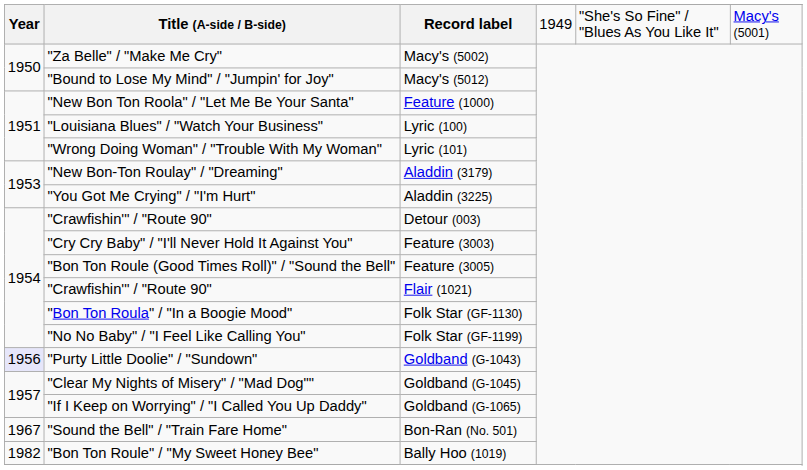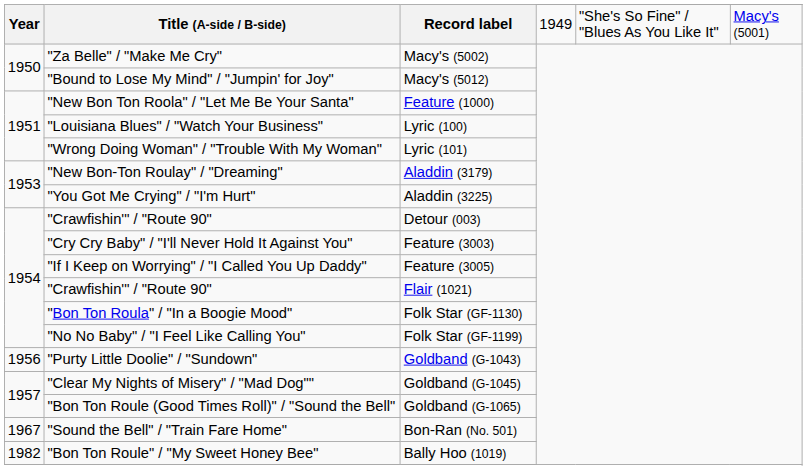 <table class="wikitable sortable">
 <tr>
 <th width="30" rowspan="2">Year</th>
 <th width="380" rowspan="2">Title <small>(A-side / B-side)</small></th>
 <th width="140" rowspan="2">Record label</th>
 </tr>
 <tr>
 <td>1949</td>
 <td>"She's So Fine" / "Blues As You Like It"</td>
 <td><a href='#'>Macy's</a> <small>(5001)</small></td>
 </tr>
 <tr>
 <td rowspan="2">1950</td>
 <td>"Za Belle" / "Make Me Cry"</td>
 <td>Macy's <small>(5002)</small></td>
 </tr>
 <tr>
 <td>"Bound to Lose My Mind" / "Jumpin' for Joy"</td>
 <td>Macy's <small>(5012)</small></td>
 </tr>
 <tr>
 <td rowspan="3">1951</td>
 <td>"New Bon Ton Roola" / "Let Me Be Your Santa"</td>
 <td><a href='#'>Feature</a> <small>(1000)</small></td>
 </tr>
 <tr>
 <td>"Louisiana Blues" / "Watch Your Business"</td>
 <td>Lyric <small>(100)</small></td>
 </tr>
 <tr>
 <td>"Wrong Doing Woman" / "Trouble With My Woman"</td>
 <td>Lyric <small>(101)</small></td>
 </tr>
 <tr>
 <td rowspan="2">1953</td>
 <td>"New Bon-Ton Roulay" / "Dreaming"</td>
 <td><a href='#'>Aladdin</a> <small>(3179)</small></td>
 </tr>
 <tr>
 <td>"You Got Me Crying" / "I'm Hurt"</td>
 <td>Aladdin <small>(3225)</small></td>
 </tr>
 <tr>
 <td rowspan="6">1954</td>
 <td>"Crawfishin'" / "Route 90"</td>
 <td>Detour <small>(003)</small></td>
 </tr>
 <tr>
 <td>"Cry Cry Baby" / "I'll Never Hold It Against You"</td>
 <td>Feature <small>(3003)</small></td>
 </tr>
 <tr>
-<td>"Bon Ton Roule (Good Times Roll)" / "Sound the Bell"</td>
+<td>"If I Keep on Worrying" / "I Called You Up Daddy"</td>
 <td>Feature <small>(3005)</small></td>
 </tr>
 <tr>
 <td>"Crawfishin'" / "Route 90"</td>
 <td><a href='#'>Flair</a> <small>(1021)</small></td>
 </tr>
 <tr>
 <td>"<a href='#'>Bon Ton Roula</a>" / "In a Boogie Mood"</td>
 <td>Folk Star <small>(GF-1130)</small></td>
 </tr>
 <tr>
 <td>"No No Baby" / "I Feel Like Calling You"</td>
 <td>Folk Star <small>(GF-1199)</small></td>
 </tr>
 <tr>
-<td style="background: lavender;">1956</td>
+<td>1956</td>
 <td>"Purty Little Doolie" / "Sundown"</td>
 <td><a href='#'>Goldband</a> <small>(G-1043)</small></td>
 </tr>
 <tr>
 <td rowspan="2">1957</td>
 <td>"Clear My Nights of Misery" / "Mad Dog""</td>
 <td>Goldband <small>(G-1045)</small></td>
 </tr>
 <tr>
-<td>"If I Keep on Worrying" / "I Called You Up Daddy"</td>
+<td>"Bon Ton Roule (Good Times Roll)" / "Sound the Bell"</td>
 <td>Goldband <small>(G-1065)</small></td>
 </tr>
 <tr>
 <td>1967</td>
 <td>"Sound the Bell" / "Train Fare Home"</td>
 <td>Bon-Ran <small>(No. 501)</small></td>
 </tr>
 <tr>
 <td>1982</td>
 <td>"Bon Ton Roule" / "My Sweet Honey Bee"</td>
 <td>Bally Hoo <small>(1019)</small></td>
 </tr>
 <tr>
 </tr>
 </table>
